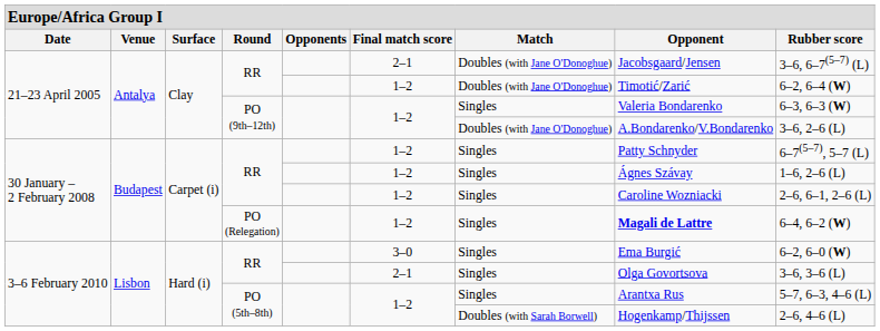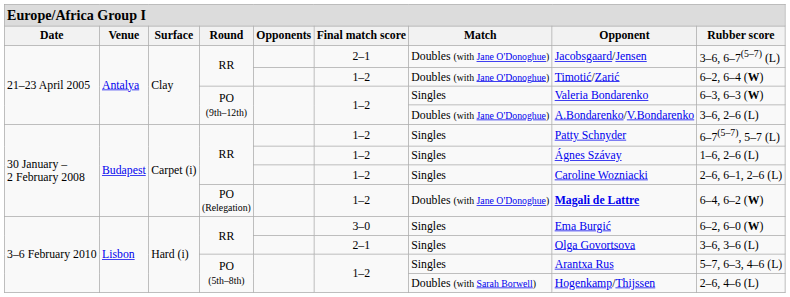 <table class="wikitable" style="font-size:98%;">
 <tr bgcolor="Gainsboro">
 <td colspan="9"><big><strong>Europe/Africa Group I</strong></big></td>
 </tr>
 <tr>
 <th>Date</th>
 <th>Venue</th>
 <th>Surface</th>
 <th>Round</th>
 <th>Opponents</th>
 <th>Final match score</th>
 <th>Match</th>
 <th>Opponent</th>
 <th>Rubber score</th>
 </tr>
 <tr>
 <td rowspan="4">21–23 April 2005</td>
 <td rowspan="4"><a href='#'>Antalya</a></td>
 <td rowspan="4">Clay</td>
 <td rowspan="2" align="center">RR</td>
 <td></td>
 <td align="center">2–1</td>
 <td>Doubles <small>(with <a href='#'>Jane O'Donoghue</a>)</small></td>
 <td><a href='#'>Jacobsgaard</a>/<a href='#'>Jensen</a></td>
 <td>3–6, 6–7<sup>(5–7)</sup> (L)</td>
 </tr>
 <tr>
 <td></td>
 <td align="center">1–2</td>
 <td>Doubles <small>(with <a href='#'>Jane O'Donoghue</a>)</small></td>
 <td><a href='#'>Timotić</a>/<a href='#'>Zarić</a></td>
 <td>6–2, 6–4 (<strong>W</strong>)</td>
 </tr>
 <tr>
 <td rowspan="2" align="center">PO<br><small>(9th–12th)</small></td>
 <td rowspan="2"></td>
 <td rowspan="2" align="center">1–2</td>
 <td>Singles</td>
 <td><a href='#'>Valeria Bondarenko</a></td>
 <td>6–3, 6–3 (<strong>W</strong>)</td>
 </tr>
 <tr>
 <td>Doubles <small>(with <a href='#'>Jane O'Donoghue</a>)</small></td>
 <td><a href='#'>A.Bondarenko</a>/<a href='#'>V.Bondarenko</a></td>
 <td>3–6, 2–6 (L)</td>
 </tr>
 <tr>
 <td rowspan="4">30 January –<br>2 February 2008</td>
 <td rowspan="4"><a href='#'>Budapest</a></td>
 <td rowspan="4">Carpet (i)</td>
 <td rowspan="3" align="center">RR</td>
 <td></td>
 <td align="center">1–2</td>
 <td>Singles</td>
 <td><a href='#'>Patty Schnyder</a></td>
 <td>6–7<sup>(5–7)</sup>, 5–7 (L)</td>
 </tr>
 <tr>
 <td></td>
 <td align="center">1–2</td>
 <td>Singles</td>
 <td><a href='#'>Ágnes Szávay</a></td>
 <td>1–6, 2–6 (L)</td>
 </tr>
 <tr>
 <td></td>
 <td align="center">1–2</td>
 <td>Singles</td>
 <td><a href='#'>Caroline Wozniacki</a></td>
 <td>2–6, 6–1, 2–6 (L)</td>
 </tr>
 <tr>
 <td align="center">PO<br><small>(Relegation)</small></td>
 <td></td>
 <td align="center">1–2</td>
-<td>Singles</td>
+<td>Doubles <small>(with <a href='#'>Jane O'Donoghue</a>)</small></td>
 <td><strong><a href='#'>Magali de Lattre</a></strong></td>
 <td>6–4, 6–2 (<strong>W</strong>)</td>
 </tr>
 <tr>
 <td rowspan="4">3–6 February 2010</td>
 <td rowspan="4"><a href='#'>Lisbon</a></td>
 <td rowspan="4">Hard (i)</td>
 <td rowspan="2" align="center">RR</td>
 <td></td>
 <td align="center">3–0</td>
 <td>Singles</td>
 <td><a href='#'>Ema Burgić</a></td>
 <td>6–2, 6–0 (<strong>W</strong>)</td>
 </tr>
 <tr>
 <td></td>
 <td align="center">2–1</td>
 <td>Singles</td>
 <td><a href='#'>Olga Govortsova</a></td>
 <td>3–6, 3–6 (L)</td>
 </tr>
 <tr>
 <td rowspan="2" align="center">PO<br><small>(5th–8th)</small></td>
 <td rowspan="2"></td>
 <td rowspan="2" align="center">1–2</td>
 <td>Singles</td>
 <td><a href='#'>Arantxa Rus</a></td>
 <td>5–7, 6–3, 4–6 (L)</td>
 </tr>
 <tr>
 <td>Doubles <small>(with <a href='#'>Sarah Borwell</a>)</small></td>
 <td><a href='#'>Hogenkamp</a>/<a href='#'>Thijssen</a></td>
 <td>2–6, 4–6 (L)</td>
 </tr>
 </table>
